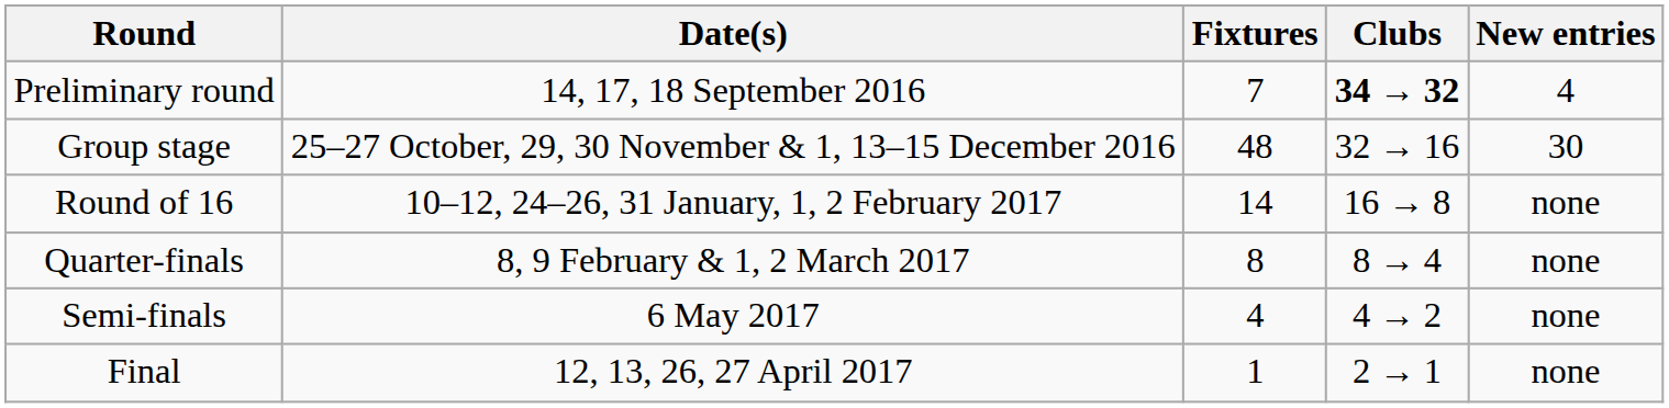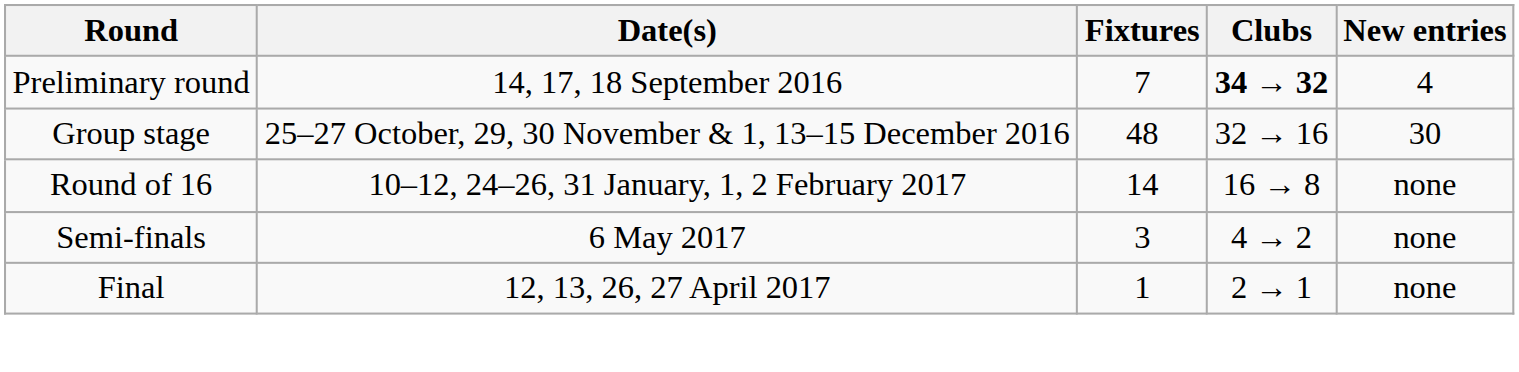 <table class="wikitable" style="text-align:center">
 <tr>
 <th>Round</th>
 <th>Date(s)</th>
 <th>Fixtures</th>
 <th>Clubs</th>
 <th>New entries</th>
 </tr>
 <tr>
 <td>Preliminary round</td>
 <td>14, 17, 18 September 2016</td>
 <td>7</td>
 <td><strong>34 → 32</strong></td>
 <td>4</td>
 </tr>
 <tr>
 <td>Group stage</td>
 <td>25–27 October, 29, 30 November & 1, 13–15 December 2016</td>
 <td>48</td>
 <td>32 → 16</td>
 <td>30</td>
 </tr>
 <tr>
 <td>Round of 16</td>
 <td>10–12, 24–26, 31 January, 1, 2 February 2017</td>
 <td>14</td>
 <td>16 → 8</td>
 <td>none</td>
 </tr>
 <tr>
-<td>Quarter-finals</td>
-<td>8, 9 February & 1, 2 March 2017</td>
-<td>8</td>
-<td>8 → 4</td>
-<td>none</td>
-</tr>
-<tr>
 <td>Semi-finals</td>
 <td>6 May 2017</td>
-<td>4</td>
+<td>3</td>
 <td>4 → 2</td>
 <td>none</td>
 </tr>
 <tr>
 <td>Final</td>
 <td>12, 13, 26, 27 April 2017</td>
 <td>1</td>
 <td>2 → 1</td>
 <td>none</td>
 </tr>
 </table>
